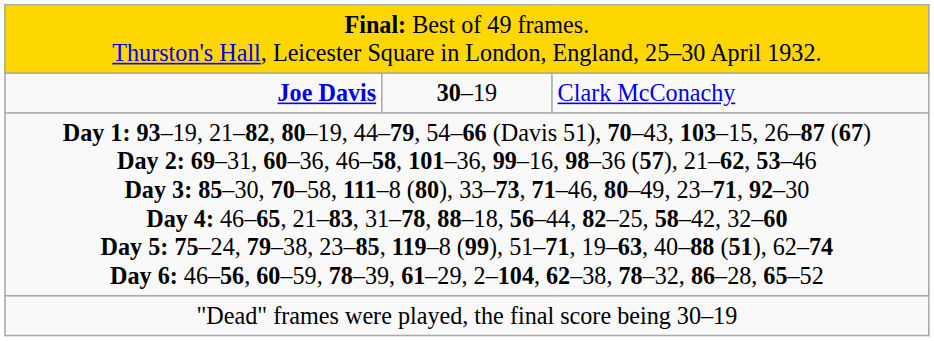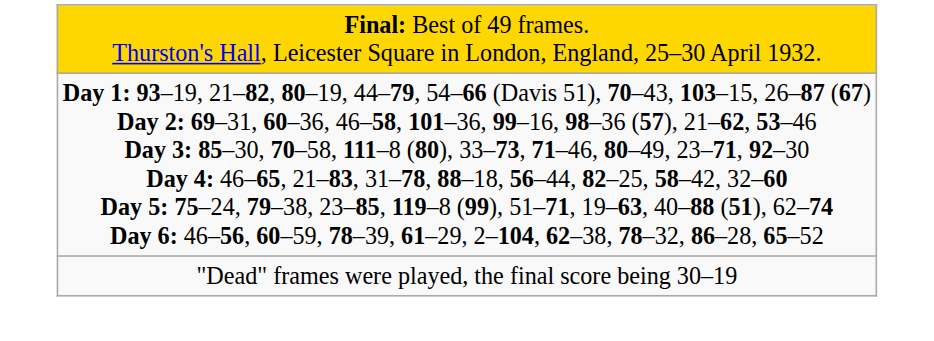 <table class="wikitable" style="font-size: 95%; margin: 1em auto 1em auto;">
 <tr>
 <td colspan="3" align="center" bgcolor="#ffd700"><strong>Final:</strong> Best of 49 frames.<br><a href='#'>Thurston's Hall</a>, Leicester Square in London, England, 25–30 April 1932.</td>
-</tr>
-<tr>
-<td width="230" align="right"><strong><a href='#'>Joe Davis</a></strong><br></td>
-<td width="100" align="center"><strong>30</strong>–19</td>
-<td width="230"><a href='#'>Clark McConachy</a><br></td>
 </tr>
 <tr>
 <td colspan="3" align="center" style="font-size: 100%"><strong>Day 1:</strong> <strong>93</strong>–19, 21–<strong>82</strong>, <strong>80</strong>–19, 44–<strong>79</strong>, 54–<strong>66</strong> (Davis 51), <strong>70</strong>–43, <strong>103</strong>–15, 26–<strong>87</strong> (<strong>67</strong>)<br><strong>Day 2:</strong> <strong>69</strong>–31, <strong>60</strong>–36, 46–<strong>58</strong>, <strong>101</strong>–36, <strong>99</strong>–16, <strong>98</strong>–36 (<strong>57</strong>), 21–<strong>62</strong>, <strong>53</strong>–46<br><strong>Day 3:</strong> <strong>85</strong>–30, <strong>70</strong>–58, <strong>111</strong>–8 (<strong>80</strong>), 33–<strong>73</strong>, <strong>71</strong>–46, <strong>80</strong>–49, 23–<strong>71</strong>, <strong>92</strong>–30<br><strong>Day 4:</strong> 46–<strong>65</strong>, 21–<strong>83</strong>, 31–<strong>78</strong>, <strong>88</strong>–18, <strong>56</strong>–44, <strong>82</strong>–25, <strong>58</strong>–42, 32–<strong>60</strong><br><strong>Day 5:</strong> <strong>75</strong>–24, <strong>79</strong>–38, 23–<strong>85</strong>, <strong>119</strong>–8 (<strong>99</strong>), 51–<strong>71</strong>, 19–<strong>63</strong>, 40–<strong>88</strong> (<strong>51</strong>), 62–<strong>74</strong><br><strong>Day 6:</strong> 46–<strong>56</strong>, <strong>60</strong>–59, <strong>78</strong>–39, <strong>61</strong>–29, 2–<strong>104</strong>, <strong>62</strong>–38, <strong>78</strong>–32, <strong>86</strong>–28, <strong>65</strong>–52</td>
 </tr>
 <tr>
 <td colspan="3" align="center">"Dead" frames were played, the final score being 30–19</td>
 </tr>
 </table>
